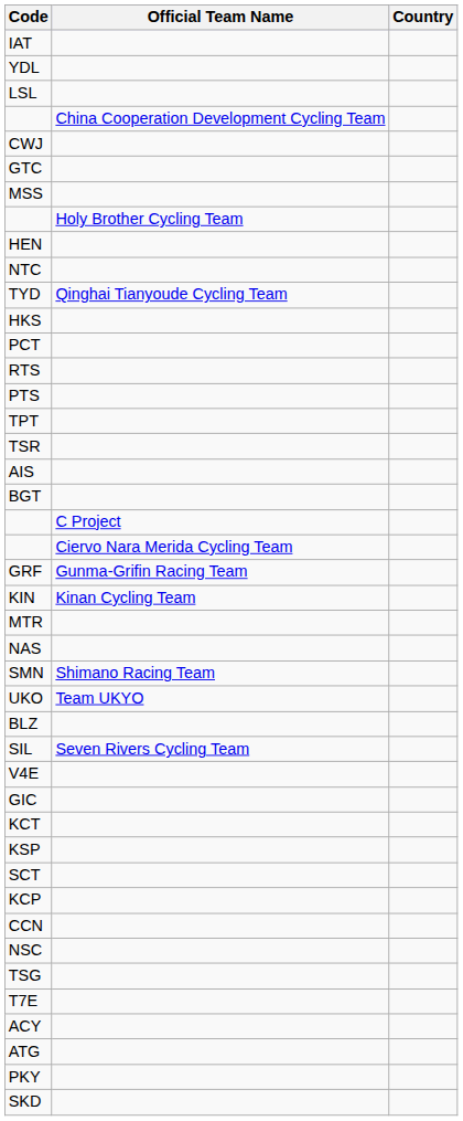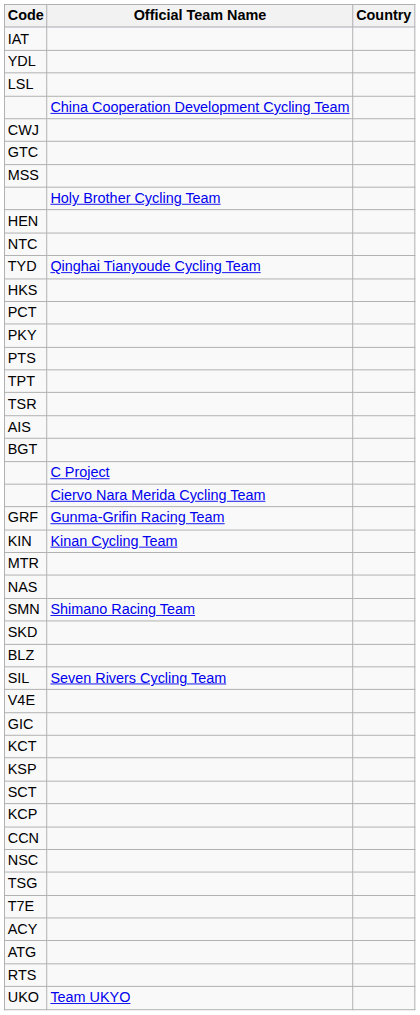 <table class="wikitable">
 <tr style="background:#ccf;">
 <th>Code</th>
 <th>Official Team Name</th>
 <th>Country</th>
 </tr>
 <tr>
 <td>IAT</td>
 <td></td>
 <td></td>
 </tr>
 <tr>
 <td>YDL</td>
 <td></td>
 <td></td>
 </tr>
 <tr>
 <td>LSL</td>
 <td></td>
 <td></td>
 </tr>
 <tr>
 <td></td>
 <td><a href='#'>China Cooperation Development Cycling Team</a></td>
 <td></td>
 </tr>
 <tr>
 <td>CWJ</td>
 <td></td>
 <td></td>
 </tr>
 <tr>
 <td>GTC</td>
 <td></td>
 <td></td>
 </tr>
 <tr>
 <td>MSS</td>
 <td></td>
 <td></td>
 </tr>
 <tr>
 <td></td>
 <td><a href='#'>Holy Brother Cycling Team</a></td>
 <td></td>
 </tr>
 <tr>
 <td>HEN</td>
 <td></td>
 <td></td>
 </tr>
 <tr>
 <td>NTC</td>
 <td></td>
 <td></td>
 </tr>
 <tr>
 <td>TYD</td>
 <td><a href='#'>Qinghai Tianyoude Cycling Team</a></td>
 <td></td>
 </tr>
 <tr>
 <td>HKS</td>
 <td></td>
 <td></td>
 </tr>
 <tr>
 <td>PCT</td>
 <td></td>
 <td></td>
 </tr>
 <tr>
-<td>RTS</td>
+<td>PKY</td>
 <td></td>
 <td></td>
 </tr>
 <tr>
 <td>PTS</td>
 <td></td>
 <td></td>
 </tr>
 <tr>
 <td>TPT</td>
 <td></td>
 <td></td>
 </tr>
 <tr>
 <td>TSR</td>
 <td></td>
 <td></td>
 </tr>
 <tr>
 <td>AIS</td>
 <td></td>
 <td></td>
 </tr>
 <tr>
 <td>BGT</td>
 <td></td>
 <td></td>
 </tr>
 <tr>
 <td></td>
 <td><a href='#'>C Project</a></td>
 <td></td>
 </tr>
 <tr>
 <td></td>
 <td><a href='#'>Ciervo Nara Merida Cycling Team</a></td>
 <td></td>
 </tr>
 <tr>
 <td>GRF</td>
 <td><a href='#'>Gunma-Grifin Racing Team</a></td>
 <td></td>
 </tr>
 <tr>
 <td>KIN</td>
 <td><a href='#'>Kinan Cycling Team</a></td>
 <td></td>
 </tr>
 <tr>
 <td>MTR</td>
 <td></td>
 <td></td>
 </tr>
 <tr>
 <td>NAS</td>
 <td></td>
 <td></td>
 </tr>
 <tr>
 <td>SMN</td>
 <td><a href='#'>Shimano Racing Team</a></td>
 <td></td>
 </tr>
 <tr>
-<td>UKO</td>
-<td><a href='#'>Team UKYO</a></td>
+<td>SKD</td>
+<td></td>
 <td></td>
 </tr>
 <tr>
 <td>BLZ</td>
 <td></td>
 <td></td>
 </tr>
 <tr>
 <td>SIL</td>
 <td><a href='#'>Seven Rivers Cycling Team</a></td>
 <td></td>
 </tr>
 <tr>
 <td>V4E</td>
 <td></td>
 <td></td>
 </tr>
 <tr>
 <td>GIC</td>
 <td></td>
 <td></td>
 </tr>
 <tr>
 <td>KCT</td>
 <td></td>
 <td></td>
 </tr>
 <tr>
 <td>KSP</td>
 <td></td>
 <td></td>
 </tr>
 <tr>
 <td>SCT</td>
 <td></td>
 <td></td>
 </tr>
 <tr>
 <td>KCP</td>
 <td></td>
 <td></td>
 </tr>
 <tr>
 <td>CCN</td>
 <td></td>
 <td></td>
 </tr>
 <tr>
 <td>NSC</td>
 <td></td>
 <td></td>
 </tr>
 <tr>
 <td>TSG</td>
 <td></td>
 <td></td>
 </tr>
 <tr>
 <td>T7E</td>
 <td></td>
 <td></td>
 </tr>
 <tr>
 <td>ACY</td>
 <td></td>
 <td></td>
 </tr>
 <tr>
 <td>ATG</td>
 <td></td>
 <td></td>
 </tr>
 <tr>
-<td>PKY</td>
+<td>RTS</td>
 <td></td>
 <td></td>
 </tr>
 <tr>
-<td>SKD</td>
-<td></td>
+<td>UKO</td>
+<td><a href='#'>Team UKYO</a></td>
 <td></td>
 </tr>
 </table>
